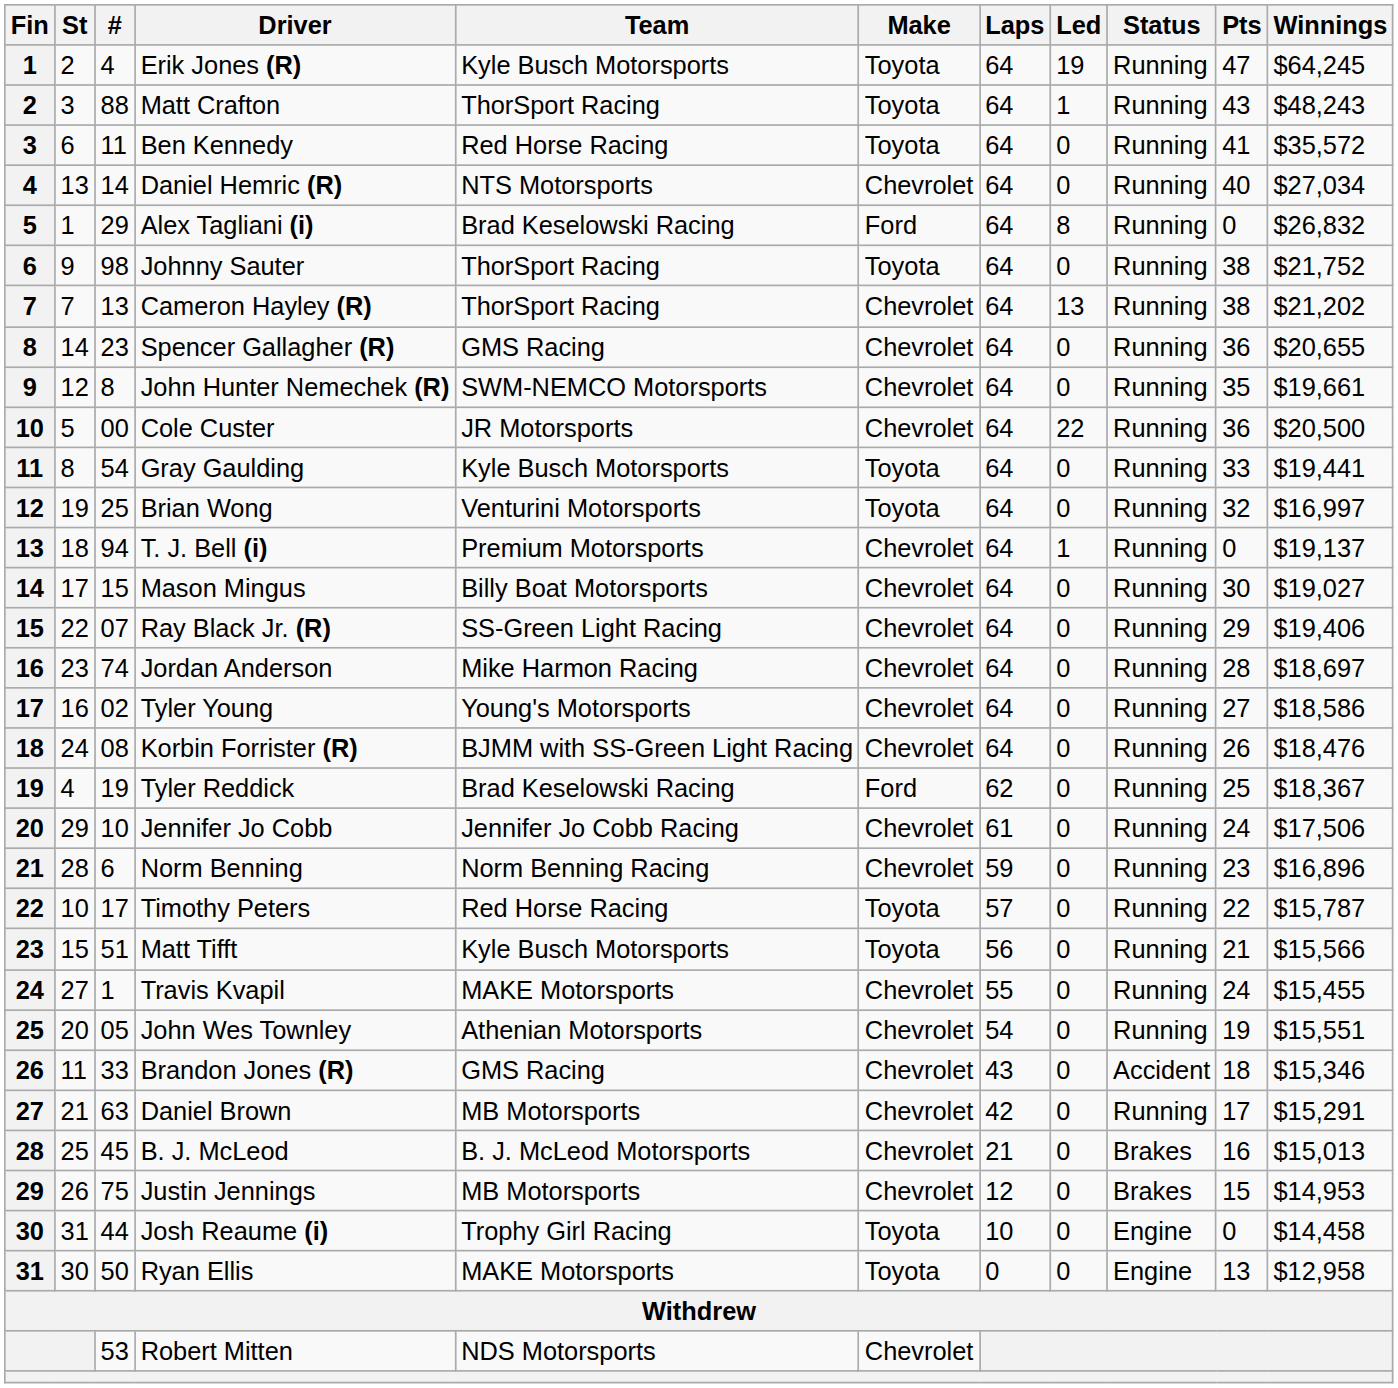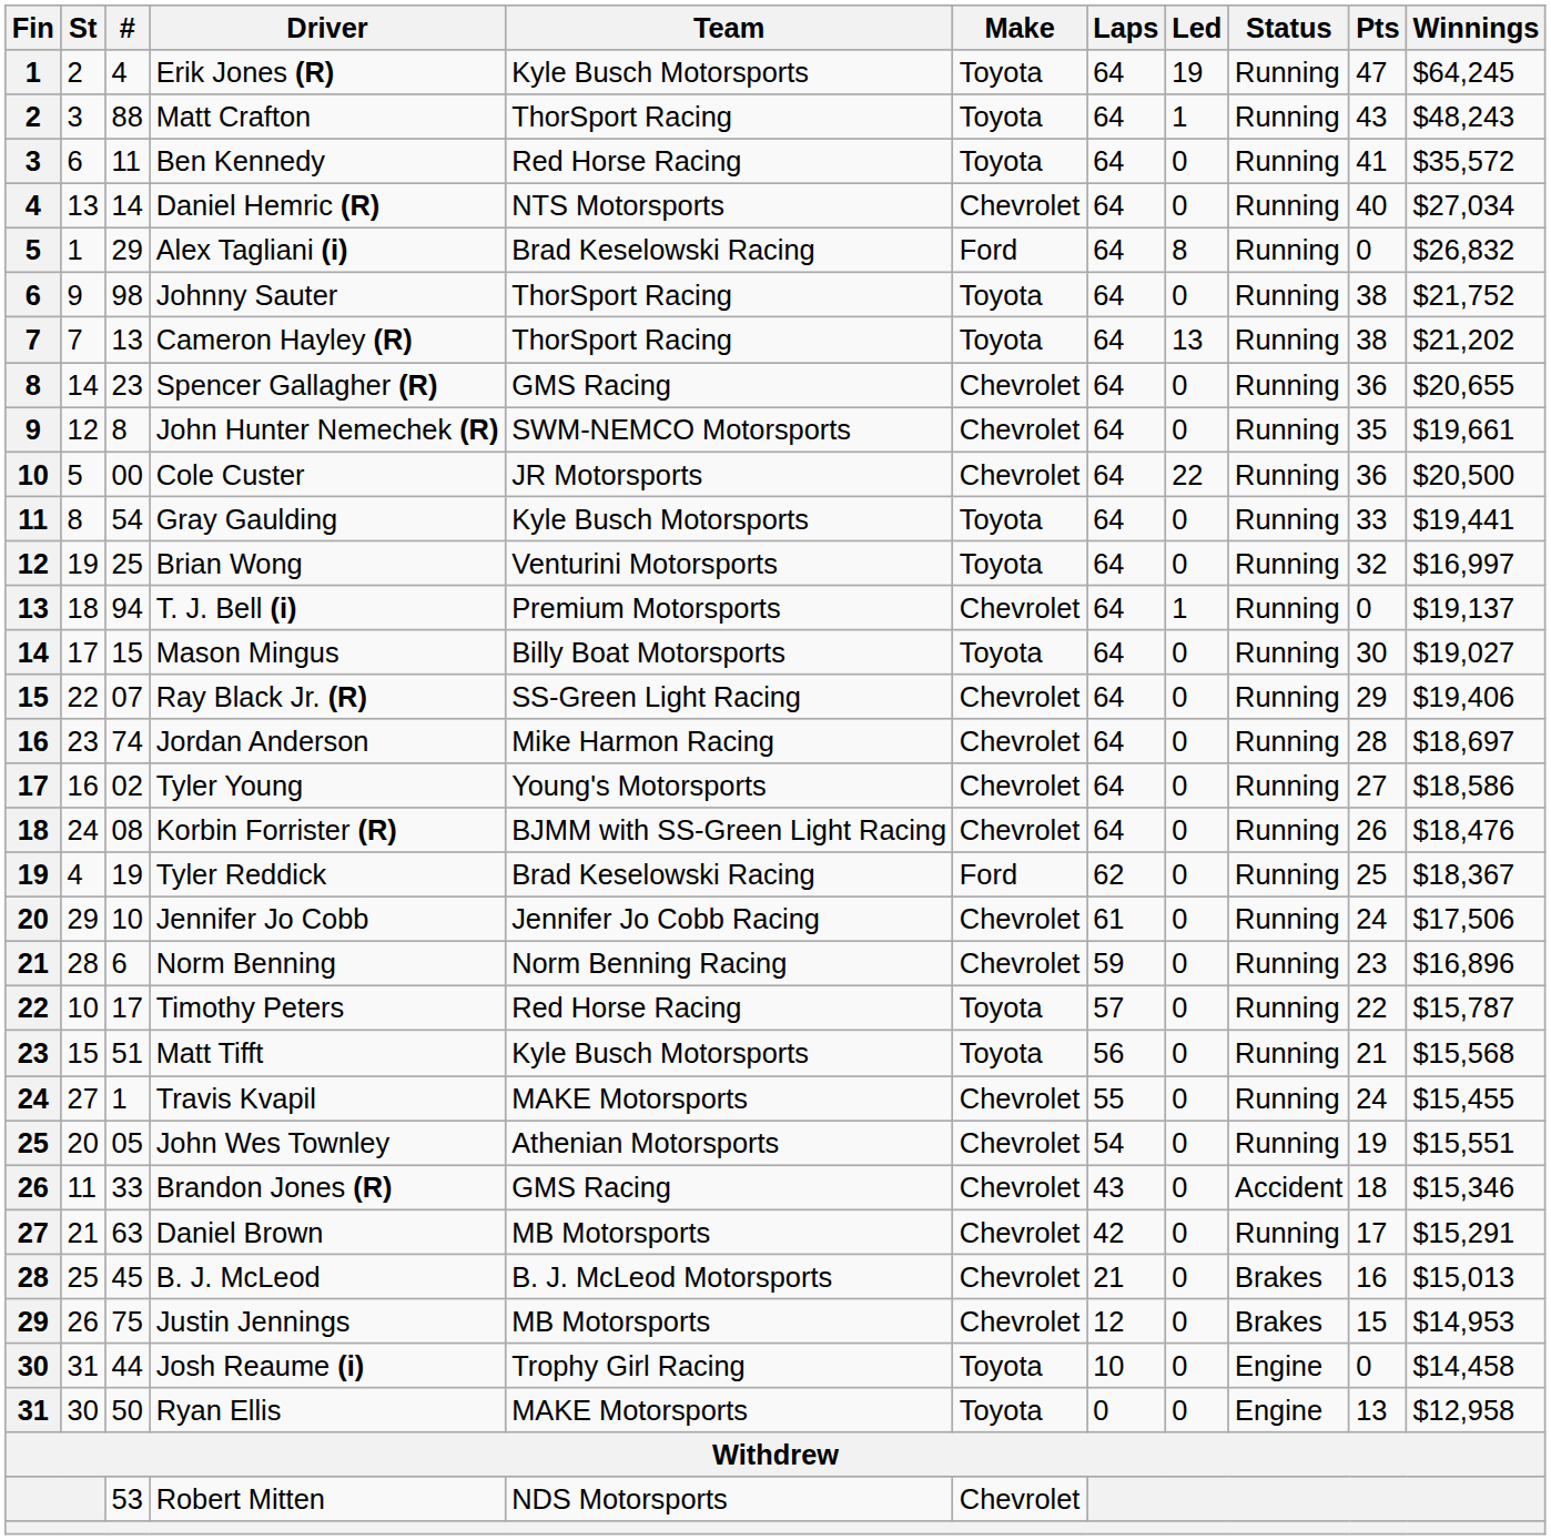 <table class="wikitable" style="font-size:95%">
 <tr>
 <th>Fin</th>
 <th>St</th>
 <th>#</th>
 <th>Driver</th>
 <th>Team</th>
 <th>Make</th>
 <th>Laps</th>
 <th>Led</th>
 <th>Status</th>
 <th>Pts</th>
 <th>Winnings</th>
 </tr>
 <tr>
 <th>1</th>
 <td>2</td>
 <td>4</td>
 <td>Erik Jones <strong>(R)</strong></td>
 <td>Kyle Busch Motorsports</td>
 <td>Toyota</td>
 <td>64</td>
 <td>19</td>
 <td>Running</td>
 <td>47</td>
 <td>$64,245</td>
 </tr>
 <tr>
 <th>2</th>
 <td>3</td>
 <td>88</td>
 <td>Matt Crafton</td>
 <td>ThorSport Racing</td>
 <td>Toyota</td>
 <td>64</td>
 <td>1</td>
 <td>Running</td>
 <td>43</td>
 <td>$48,243</td>
 </tr>
 <tr>
 <th>3</th>
 <td>6</td>
 <td>11</td>
 <td>Ben Kennedy</td>
 <td>Red Horse Racing</td>
 <td>Toyota</td>
 <td>64</td>
 <td>0</td>
 <td>Running</td>
 <td>41</td>
 <td>$35,572</td>
 </tr>
 <tr>
 <th>4</th>
 <td>13</td>
 <td>14</td>
 <td>Daniel Hemric <strong>(R)</strong></td>
 <td>NTS Motorsports</td>
 <td>Chevrolet</td>
 <td>64</td>
 <td>0</td>
 <td>Running</td>
 <td>40</td>
 <td>$27,034</td>
 </tr>
 <tr>
 <th>5</th>
 <td>1</td>
 <td>29</td>
 <td>Alex Tagliani <strong>(i)</strong></td>
 <td>Brad Keselowski Racing</td>
 <td>Ford</td>
 <td>64</td>
 <td>8</td>
 <td>Running</td>
 <td>0</td>
 <td>$26,832</td>
 </tr>
 <tr>
 <th>6</th>
 <td>9</td>
 <td>98</td>
 <td>Johnny Sauter</td>
 <td>ThorSport Racing</td>
 <td>Toyota</td>
 <td>64</td>
 <td>0</td>
 <td>Running</td>
 <td>38</td>
 <td>$21,752</td>
 </tr>
 <tr>
 <th>7</th>
 <td>7</td>
 <td>13</td>
 <td>Cameron Hayley <strong>(R)</strong></td>
 <td>ThorSport Racing</td>
-<td>Chevrolet</td>
+<td>Toyota</td>
 <td>64</td>
 <td>13</td>
 <td>Running</td>
 <td>38</td>
 <td>$21,202</td>
 </tr>
 <tr>
 <th>8</th>
 <td>14</td>
 <td>23</td>
 <td>Spencer Gallagher <strong>(R)</strong></td>
 <td>GMS Racing</td>
 <td>Chevrolet</td>
 <td>64</td>
 <td>0</td>
 <td>Running</td>
 <td>36</td>
 <td>$20,655</td>
 </tr>
 <tr>
 <th>9</th>
 <td>12</td>
 <td>8</td>
 <td>John Hunter Nemechek <strong>(R)</strong></td>
 <td>SWM-NEMCO Motorsports</td>
 <td>Chevrolet</td>
 <td>64</td>
 <td>0</td>
 <td>Running</td>
 <td>35</td>
 <td>$19,661</td>
 </tr>
 <tr>
 <th>10</th>
 <td>5</td>
 <td>00</td>
 <td>Cole Custer</td>
 <td>JR Motorsports</td>
 <td>Chevrolet</td>
 <td>64</td>
 <td>22</td>
 <td>Running</td>
 <td>36</td>
 <td>$20,500</td>
 </tr>
 <tr>
 <th>11</th>
 <td>8</td>
 <td>54</td>
 <td>Gray Gaulding</td>
 <td>Kyle Busch Motorsports</td>
 <td>Toyota</td>
 <td>64</td>
 <td>0</td>
 <td>Running</td>
 <td>33</td>
 <td>$19,441</td>
 </tr>
 <tr>
 <th>12</th>
 <td>19</td>
 <td>25</td>
 <td>Brian Wong</td>
 <td>Venturini Motorsports</td>
 <td>Toyota</td>
 <td>64</td>
 <td>0</td>
 <td>Running</td>
 <td>32</td>
 <td>$16,997</td>
 </tr>
 <tr>
 <th>13</th>
 <td>18</td>
 <td>94</td>
 <td>T. J. Bell <strong>(i)</strong></td>
 <td>Premium Motorsports</td>
 <td>Chevrolet</td>
 <td>64</td>
 <td>1</td>
 <td>Running</td>
 <td>0</td>
 <td>$19,137</td>
 </tr>
 <tr>
 <th>14</th>
 <td>17</td>
 <td>15</td>
 <td>Mason Mingus</td>
 <td>Billy Boat Motorsports</td>
-<td>Chevrolet</td>
+<td>Toyota</td>
 <td>64</td>
 <td>0</td>
 <td>Running</td>
 <td>30</td>
 <td>$19,027</td>
 </tr>
 <tr>
 <th>15</th>
 <td>22</td>
 <td>07</td>
 <td>Ray Black Jr. <strong>(R)</strong></td>
 <td>SS-Green Light Racing</td>
 <td>Chevrolet</td>
 <td>64</td>
 <td>0</td>
 <td>Running</td>
 <td>29</td>
 <td>$19,406</td>
 </tr>
 <tr>
 <th>16</th>
 <td>23</td>
 <td>74</td>
 <td>Jordan Anderson</td>
 <td>Mike Harmon Racing</td>
 <td>Chevrolet</td>
 <td>64</td>
 <td>0</td>
 <td>Running</td>
 <td>28</td>
 <td>$18,697</td>
 </tr>
 <tr>
 <th>17</th>
 <td>16</td>
 <td>02</td>
 <td>Tyler Young</td>
 <td>Young's Motorsports</td>
 <td>Chevrolet</td>
 <td>64</td>
 <td>0</td>
 <td>Running</td>
 <td>27</td>
 <td>$18,586</td>
 </tr>
 <tr>
 <th>18</th>
 <td>24</td>
 <td>08</td>
 <td>Korbin Forrister <strong>(R)</strong></td>
 <td>BJMM with SS-Green Light Racing</td>
 <td>Chevrolet</td>
 <td>64</td>
 <td>0</td>
 <td>Running</td>
 <td>26</td>
 <td>$18,476</td>
 </tr>
 <tr>
 <th>19</th>
 <td>4</td>
 <td>19</td>
 <td>Tyler Reddick</td>
 <td>Brad Keselowski Racing</td>
 <td>Ford</td>
 <td>62</td>
 <td>0</td>
 <td>Running</td>
 <td>25</td>
 <td>$18,367</td>
 </tr>
 <tr>
 <th>20</th>
 <td>29</td>
 <td>10</td>
 <td>Jennifer Jo Cobb</td>
 <td>Jennifer Jo Cobb Racing</td>
 <td>Chevrolet</td>
 <td>61</td>
 <td>0</td>
 <td>Running</td>
 <td>24</td>
 <td>$17,506</td>
 </tr>
 <tr>
 <th>21</th>
 <td>28</td>
 <td>6</td>
 <td>Norm Benning</td>
 <td>Norm Benning Racing</td>
 <td>Chevrolet</td>
 <td>59</td>
 <td>0</td>
 <td>Running</td>
 <td>23</td>
 <td>$16,896</td>
 </tr>
 <tr>
 <th>22</th>
 <td>10</td>
 <td>17</td>
 <td>Timothy Peters</td>
 <td>Red Horse Racing</td>
 <td>Toyota</td>
 <td>57</td>
 <td>0</td>
 <td>Running</td>
 <td>22</td>
 <td>$15,787</td>
 </tr>
 <tr>
 <th>23</th>
 <td>15</td>
 <td>51</td>
 <td>Matt Tifft</td>
 <td>Kyle Busch Motorsports</td>
 <td>Toyota</td>
 <td>56</td>
 <td>0</td>
 <td>Running</td>
 <td>21</td>
-<td>$15,566</td>
+<td>$15,568</td>
 </tr>
 <tr>
 <th>24</th>
 <td>27</td>
 <td>1</td>
 <td>Travis Kvapil</td>
 <td>MAKE Motorsports</td>
 <td>Chevrolet</td>
 <td>55</td>
 <td>0</td>
 <td>Running</td>
 <td>24</td>
 <td>$15,455</td>
 </tr>
 <tr>
 <th>25</th>
 <td>20</td>
 <td>05</td>
 <td>John Wes Townley</td>
 <td>Athenian Motorsports</td>
 <td>Chevrolet</td>
 <td>54</td>
 <td>0</td>
 <td>Running</td>
 <td>19</td>
 <td>$15,551</td>
 </tr>
 <tr>
 <th>26</th>
 <td>11</td>
 <td>33</td>
 <td>Brandon Jones <strong>(R)</strong></td>
 <td>GMS Racing</td>
 <td>Chevrolet</td>
 <td>43</td>
 <td>0</td>
 <td>Accident</td>
 <td>18</td>
 <td>$15,346</td>
 </tr>
 <tr>
 <th>27</th>
 <td>21</td>
 <td>63</td>
 <td>Daniel Brown</td>
 <td>MB Motorsports</td>
 <td>Chevrolet</td>
 <td>42</td>
 <td>0</td>
 <td>Running</td>
 <td>17</td>
 <td>$15,291</td>
 </tr>
 <tr>
 <th>28</th>
 <td>25</td>
 <td>45</td>
 <td>B. J. McLeod</td>
 <td>B. J. McLeod Motorsports</td>
 <td>Chevrolet</td>
 <td>21</td>
 <td>0</td>
 <td>Brakes</td>
 <td>16</td>
 <td>$15,013</td>
 </tr>
 <tr>
 <th>29</th>
 <td>26</td>
 <td>75</td>
 <td>Justin Jennings</td>
 <td>MB Motorsports</td>
 <td>Chevrolet</td>
 <td>12</td>
 <td>0</td>
 <td>Brakes</td>
 <td>15</td>
 <td>$14,953</td>
 </tr>
 <tr>
 <th>30</th>
 <td>31</td>
 <td>44</td>
 <td>Josh Reaume <strong>(i)</strong></td>
 <td>Trophy Girl Racing</td>
 <td>Toyota</td>
 <td>10</td>
 <td>0</td>
 <td>Engine</td>
 <td>0</td>
 <td>$14,458</td>
 </tr>
 <tr>
 <th>31</th>
 <td>30</td>
 <td>50</td>
 <td>Ryan Ellis</td>
 <td>MAKE Motorsports</td>
 <td>Toyota</td>
 <td>0</td>
 <td>0</td>
 <td>Engine</td>
 <td>13</td>
 <td>$12,958</td>
 </tr>
 <tr>
 <th colspan="11">Withdrew</th>
 </tr>
 <tr>
 <th colspan="2"></th>
 <td>53</td>
 <td>Robert Mitten</td>
 <td>NDS Motorsports</td>
 <td>Chevrolet</td>
 <th colspan="5"></th>
 </tr>
 <tr>
 <th colspan="11"></th>
 </tr>
 </table>
